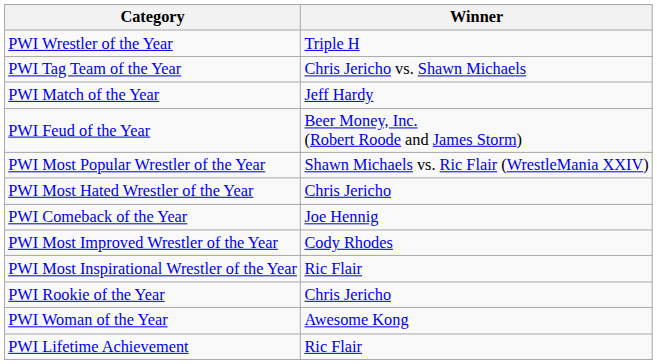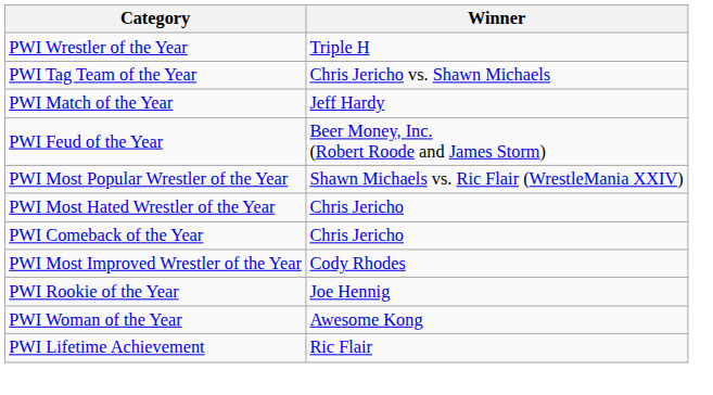 <table class="wikitable">
 <tr>
 <th>Category</th>
 <th>Winner</th>
 </tr>
 <tr>
 <td><a href='#'>PWI Wrestler of the Year</a></td>
 <td><a href='#'>Triple H</a></td>
 </tr>
 <tr>
 <td><a href='#'>PWI Tag Team of the Year</a></td>
 <td><a href='#'>Chris Jericho</a> vs. <a href='#'>Shawn Michaels</a></td>
 </tr>
 <tr>
 <td><a href='#'>PWI Match of the Year</a></td>
 <td><a href='#'>Jeff Hardy</a></td>
 </tr>
 <tr>
 <td><a href='#'>PWI Feud of the Year</a></td>
 <td><a href='#'>Beer Money, Inc.</a><br>(<a href='#'>Robert Roode</a> and <a href='#'>James Storm</a>)</td>
 </tr>
 <tr>
 <td><a href='#'>PWI Most Popular Wrestler of the Year</a></td>
 <td><a href='#'>Shawn Michaels</a> vs. <a href='#'>Ric Flair</a> (<a href='#'>WrestleMania XXIV</a>)</td>
 </tr>
 <tr>
 <td><a href='#'>PWI Most Hated Wrestler of the Year</a></td>
 <td><a href='#'>Chris Jericho</a></td>
 </tr>
 <tr>
 <td><a href='#'>PWI Comeback of the Year</a></td>
-<td><a href='#'>Joe Hennig</a></td>
+<td><a href='#'>Chris Jericho</a></td>
 </tr>
 <tr>
 <td><a href='#'>PWI Most Improved Wrestler of the Year</a></td>
 <td><a href='#'>Cody Rhodes</a></td>
 </tr>
 <tr>
-<td><a href='#'>PWI Most Inspirational Wrestler of the Year</a></td>
-<td><a href='#'>Ric Flair</a></td>
-</tr>
-<tr>
 <td><a href='#'>PWI Rookie of the Year</a></td>
-<td><a href='#'>Chris Jericho</a></td>
+<td><a href='#'>Joe Hennig</a></td>
 </tr>
 <tr>
 <td><a href='#'>PWI Woman of the Year</a></td>
 <td><a href='#'>Awesome Kong</a></td>
 </tr>
 <tr>
 <td><a href='#'>PWI Lifetime Achievement</a></td>
 <td><a href='#'>Ric Flair</a></td>
 </tr>
 </table>
